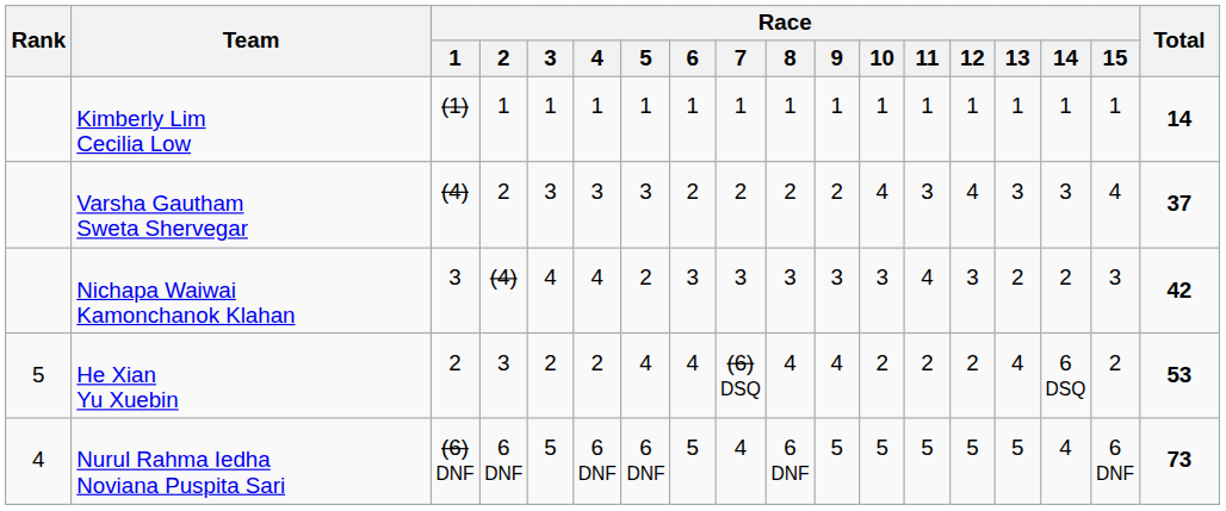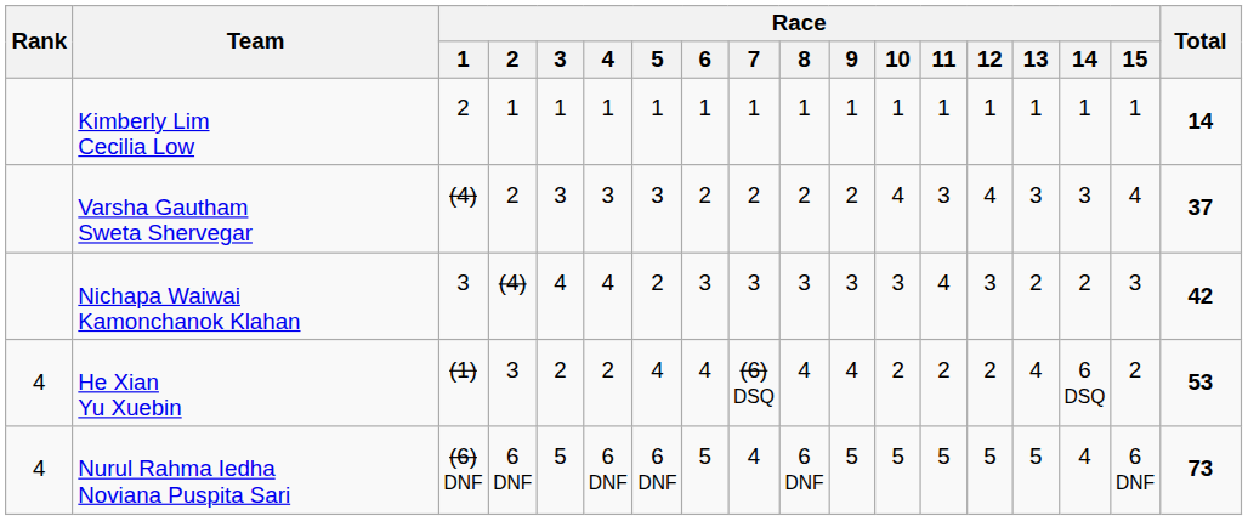 <table | class="wikitable" style="text-align:center">
 <tr>
 <th rowspan="2" width=40>Rank</th>
 <th rowspan="2" width=250>Team</th>
 <th colspan="15">Race</th>
 <th rowspan="2" width=50>Total</th>
 </tr>
 <tr>
 <th width=25>1</th>
 <th width=25>2</th>
 <th width=25>3</th>
 <th width=25>4</th>
 <th width=25>5</th>
 <th width=25>6</th>
 <th width=25>7</th>
 <th width=25>8</th>
 <th width=25>9</th>
 <th width=25>10</th>
 <th width=25>11</th>
 <th width=25>12</th>
 <th width=25>13</th>
 <th width=25>14</th>
 <th width=25>15</th>
 </tr>
 <tr>
 <td></td>
 <td align=left><br><a href='#'>Kimberly Lim</a><br><a href='#'>Cecilia Low</a></td>
-<td><s>(1)</s><br> </td>
+<td>2<br> </td>
 <td>1<br> </td>
 <td>1<br> </td>
 <td>1<br> </td>
 <td>1<br> </td>
 <td>1<br> </td>
 <td>1<br> </td>
 <td>1<br> </td>
 <td>1<br> </td>
 <td>1<br> </td>
 <td>1<br> </td>
 <td>1<br> </td>
 <td>1<br> </td>
 <td>1<br> </td>
 <td>1<br> </td>
 <td><strong>14</strong></td>
 </tr>
 <tr>
 <td></td>
 <td align=left><br><a href='#'>Varsha Gautham</a><br><a href='#'>Sweta Shervegar</a></td>
 <td><s>(4)</s><br> </td>
 <td>2<br> </td>
 <td>3<br> </td>
 <td>3<br> </td>
 <td>3<br> </td>
 <td>2<br> </td>
 <td>2<br> </td>
 <td>2<br> </td>
 <td>2<br> </td>
 <td>4<br> </td>
 <td>3<br> </td>
 <td>4<br> </td>
 <td>3<br> </td>
 <td>3<br> </td>
 <td>4<br> </td>
 <td><strong>37</strong></td>
 </tr>
 <tr>
 <td></td>
 <td align=left><br><a href='#'>Nichapa Waiwai</a><br><a href='#'>Kamonchanok Klahan</a></td>
 <td>3<br> </td>
 <td><s>(4)</s><br> </td>
 <td>4<br> </td>
 <td>4<br> </td>
 <td>2<br> </td>
 <td>3<br> </td>
 <td>3<br> </td>
 <td>3<br> </td>
 <td>3<br> </td>
 <td>3<br> </td>
 <td>4<br> </td>
 <td>3<br> </td>
 <td>2<br> </td>
 <td>2<br> </td>
 <td>3<br> </td>
 <td><strong>42</strong></td>
 </tr>
 <tr>
-<td>5</td>
+<td>4</td>
 <td align=left><br><a href='#'>He Xian</a><br><a href='#'>Yu Xuebin</a></td>
-<td>2<br> </td>
+<td><s>(1)</s><br> </td>
 <td>3<br> </td>
 <td>2<br> </td>
 <td>2<br> </td>
 <td>4<br> </td>
 <td>4<br> </td>
 <td><s>(6)</s><br><small>DSQ</small></td>
 <td>4<br> </td>
 <td>4<br> </td>
 <td>2<br> </td>
 <td>2<br> </td>
 <td>2<br> </td>
 <td>4<br> </td>
 <td>6<br><small>DSQ</small></td>
 <td>2<br> </td>
 <td><strong>53</strong></td>
 </tr>
 <tr>
 <td>4</td>
 <td align=left><br><a href='#'>Nurul Rahma Iedha</a><br><a href='#'>Noviana Puspita Sari</a></td>
 <td><s>(6)</s><br><small>DNF</small></td>
 <td>6<br><small>DNF</small></td>
 <td>5<br> </td>
 <td>6<br><small>DNF</small></td>
 <td>6<br><small>DNF</small></td>
 <td>5<br> </td>
 <td>4<br> </td>
 <td>6<br><small>DNF</small></td>
 <td>5<br> </td>
 <td>5<br> </td>
 <td>5<br> </td>
 <td>5<br> </td>
 <td>5<br> </td>
 <td>4<br> </td>
 <td>6<br><small>DNF</small></td>
 <td><strong>73</strong></td>
 </tr>
 </table>
